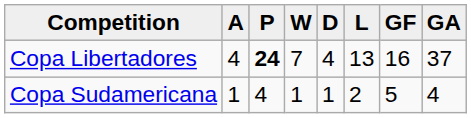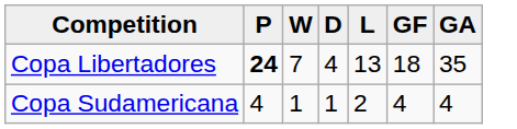 <table class="wikitable">
 <tr>
 <th style="background:#efefef;">Competition</th>
-<th style="background:#efefef;">A</th>
 <th style="background:#efefef;">P</th>
 <th style="background:#efefef;">W</th>
 <th style="background:#efefef;">D</th>
 <th style="background:#efefef;">L</th>
 <th style="background:#efefef;">GF</th>
 <th style="background:#efefef;">GA</th>
 </tr>
 <tr>
 <td><a href='#'>Copa Libertadores</a></td>
-<td>4</td>
 <td><strong>24</strong></td>
 <td>7</td>
 <td>4</td>
 <td>13</td>
-<td>16</td>
-<td>37</td>
+<td>18</td>
+<td>35</td>
 </tr>
 <tr>
 <td><a href='#'>Copa Sudamericana</a></td>
-<td>1</td>
 <td>4</td>
 <td>1</td>
 <td>1</td>
 <td>2</td>
-<td>5</td>
+<td>4</td>
 <td>4</td>
 </tr>
 </table>
